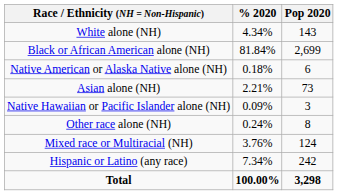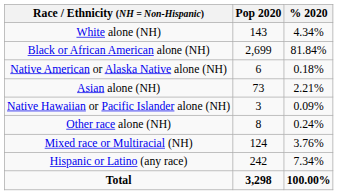 <table class="wikitable" style="text-align:center;">
 <tr>
 <th>Race / Ethnicity <small>(<em>NH = Non-Hispanic</em>)</small></th>
+<th>Pop 2020</th>
 <th>% 2020</th>
-<th>Pop 2020</th>
 </tr>
 <tr>
 <td><a href='#'>White</a> alone (NH)</td>
+<td>143</td>
 <td>4.34%</td>
-<td>143</td>
 </tr>
 <tr>
 <td><a href='#'>Black or African American</a> alone (NH)</td>
+<td>2,699</td>
 <td>81.84%</td>
-<td>2,699</td>
 </tr>
 <tr>
 <td><a href='#'>Native American</a> or <a href='#'>Alaska Native</a> alone (NH)</td>
+<td>6</td>
 <td>0.18%</td>
-<td>6</td>
 </tr>
 <tr>
 <td><a href='#'>Asian</a> alone (NH)</td>
+<td>73</td>
 <td>2.21%</td>
-<td>73</td>
 </tr>
 <tr>
 <td><a href='#'>Native Hawaiian</a> or <a href='#'>Pacific Islander</a> alone (NH)</td>
+<td>3</td>
 <td>0.09%</td>
-<td>3</td>
 </tr>
 <tr>
 <td><a href='#'>Other race</a> alone (NH)</td>
+<td>8</td>
 <td>0.24%</td>
-<td>8</td>
 </tr>
 <tr>
 <td><a href='#'>Mixed race or Multiracial</a> (NH)</td>
+<td>124</td>
 <td>3.76%</td>
-<td>124</td>
 </tr>
 <tr>
 <td><a href='#'>Hispanic or Latino</a> (any race)</td>
+<td>242</td>
 <td>7.34%</td>
-<td>242</td>
 </tr>
 <tr>
 <td><strong>Total</strong></td>
+<td><strong>3,298</strong></td>
 <td><strong>100.00%</strong></td>
-<td><strong>3,298</strong></td>
 </tr>
 </table>
